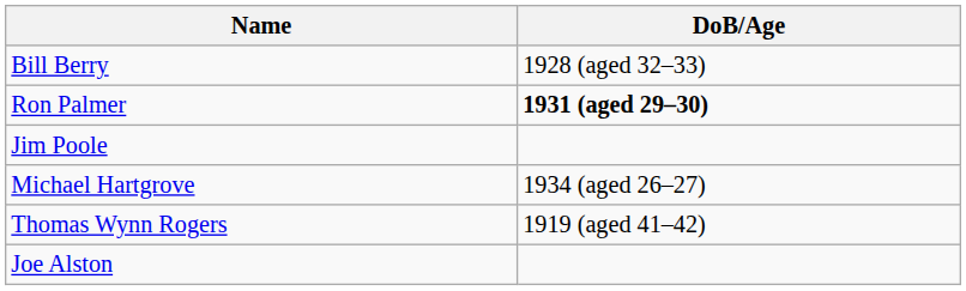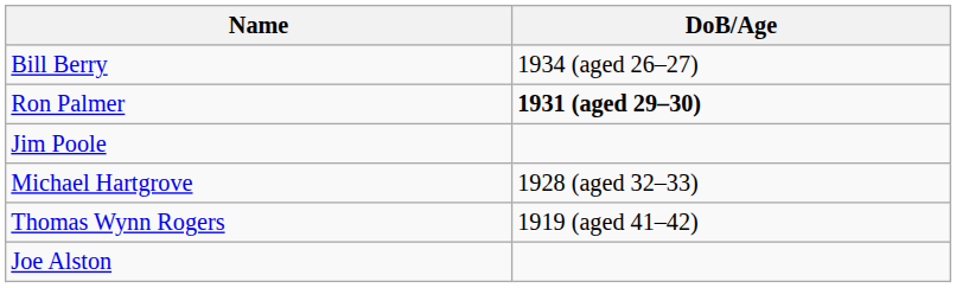 <table class="wikitable" style="width:600px; font-size:95%;">
 <tr>
 <th align="left">Name</th>
 <th align="left">DoB/Age</th>
 </tr>
 <tr>
 <td align="left"><a href='#'>Bill Berry</a></td>
-<td align="left">1928 (aged 32–33)</td>
+<td align="left">1934 (aged 26–27)</td>
 </tr>
 <tr>
 <td align="left"><a href='#'>Ron Palmer</a></td>
 <td align="left"><strong>1931 (aged 29–30)</strong></td>
 </tr>
 <tr>
 <td align="left"><a href='#'>Jim Poole</a></td>
 <td align="left"></td>
 </tr>
 <tr>
 <td align="left"><a href='#'>Michael Hartgrove</a></td>
-<td align="left">1934 (aged 26–27)</td>
+<td align="left">1928 (aged 32–33)</td>
 </tr>
 <tr>
 <td align="left"><a href='#'>Thomas Wynn Rogers</a></td>
 <td align="left">1919 (aged 41–42)</td>
 </tr>
 <tr>
 <td align="left"><a href='#'>Joe Alston</a></td>
 <td align="left"></td>
 </tr>
 </table>
